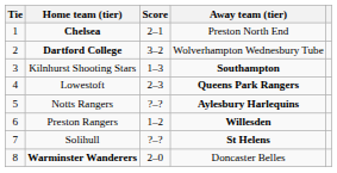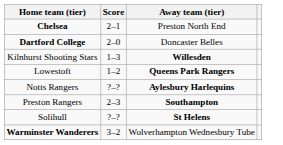 <table class="wikitable" style="text-align:center; font-size:85%">
 <tr>
-<th>Tie</th>
 <th>Home team (tier)</th>
 <th>Score</th>
 <th>Away team (tier)</th>
 <th></th>
 </tr>
 <tr>
-<td align="center">1</td>
 <td><strong>Chelsea</strong></td>
 <td align="center">2–1</td>
 <td>Preston North End</td>
 <td></td>
 </tr>
 <tr>
-<td align="center">2</td>
 <td><strong>Dartford College</strong></td>
-<td align="center">3–2</td>
-<td>Wolverhampton Wednesbury Tube</td>
+<td align="center">2–0</td>
+<td>Doncaster Belles</td>
 <td></td>
 </tr>
 <tr>
-<td align="center">3</td>
 <td>Kilnhurst Shooting Stars</td>
 <td align="center">1–3</td>
-<td><strong>Southampton</strong></td>
+<td><strong>Willesden</strong></td>
 <td></td>
 </tr>
 <tr>
-<td align="center">4</td>
 <td>Lowestoft</td>
-<td align="center">2–3</td>
+<td align="center">1–2</td>
 <td><strong>Queens Park Rangers</strong></td>
 <td></td>
 </tr>
 <tr>
-<td align="center">5</td>
 <td>Notts Rangers</td>
 <td align="center">?–?</td>
 <td><strong>Aylesbury Harlequins</strong></td>
 <td></td>
 </tr>
 <tr>
-<td align="center">6</td>
 <td>Preston Rangers</td>
-<td align="center">1–2</td>
-<td><strong>Willesden</strong></td>
+<td align="center">2–3</td>
+<td><strong>Southampton</strong></td>
 <td></td>
 </tr>
 <tr>
-<td align="center">7</td>
 <td>Solihull</td>
 <td align="center">?–?</td>
 <td><strong>St Helens</strong></td>
 <td></td>
 </tr>
 <tr>
-<td align="center">8</td>
 <td><strong>Warminster Wanderers</strong></td>
-<td align="center">2–0</td>
-<td>Doncaster Belles</td>
+<td align="center">3–2</td>
+<td>Wolverhampton Wednesbury Tube</td>
 <td></td>
 </tr>
 </table>
